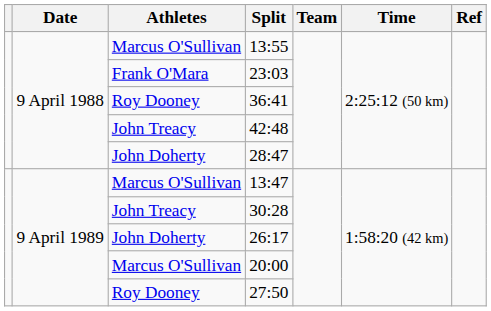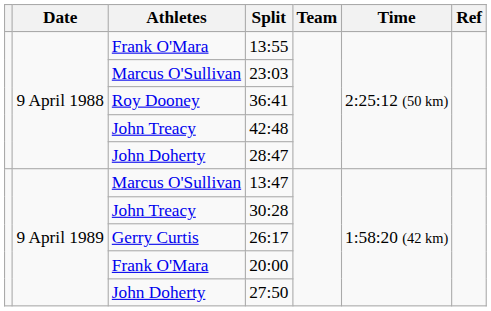 <table class="wikitable sortable">
 <tr>
 <th class=unsortable></th>
 <th>Date</th>
 <th>Athletes</th>
 <th>Split</th>
 <th>Team</th>
 <th>Time</th>
 <th>Ref</th>
 </tr>
 <tr>
 <td scope=row rowspan=5 align=center><a href='#'></a></td>
 <td rowspan=5>9 April 1988</td>
-<td><a href='#'>Marcus O'Sullivan</a></td>
+<td><a href='#'>Frank O'Mara</a></td>
 <td>13:55</td>
 <td rowspan=5></td>
 <td rowspan=5>2:25:12 <small>(50 km)</small></td>
 <td rowspan=5></td>
 </tr>
 <tr>
-<td><a href='#'>Frank O'Mara</a></td>
+<td><a href='#'>Marcus O'Sullivan</a></td>
 <td>23:03</td>
 </tr>
 <tr>
 <td><a href='#'>Roy Dooney</a></td>
 <td>36:41</td>
 </tr>
 <tr>
 <td><a href='#'>John Treacy</a></td>
 <td>42:48</td>
 </tr>
 <tr>
 <td><a href='#'>John Doherty</a></td>
 <td>28:47</td>
 </tr>
 <tr>
 <td scope=row rowspan=5 align=center><a href='#'></a></td>
 <td rowspan=5>9 April 1989</td>
 <td><a href='#'>Marcus O'Sullivan</a></td>
 <td>13:47</td>
 <td rowspan=5></td>
 <td rowspan=5>1:58:20 <small>(42 km)</small></td>
 <td rowspan=5></td>
 </tr>
 <tr>
 <td><a href='#'>John Treacy</a></td>
 <td>30:28</td>
 </tr>
 <tr>
-<td><a href='#'>John Doherty</a></td>
+<td><a href='#'>Gerry Curtis</a></td>
 <td>26:17</td>
 </tr>
 <tr>
-<td><a href='#'>Marcus O'Sullivan</a></td>
+<td><a href='#'>Frank O'Mara</a></td>
 <td>20:00</td>
 </tr>
 <tr>
-<td><a href='#'>Roy Dooney</a></td>
+<td><a href='#'>John Doherty</a></td>
 <td>27:50</td>
 </tr>
 </table>
